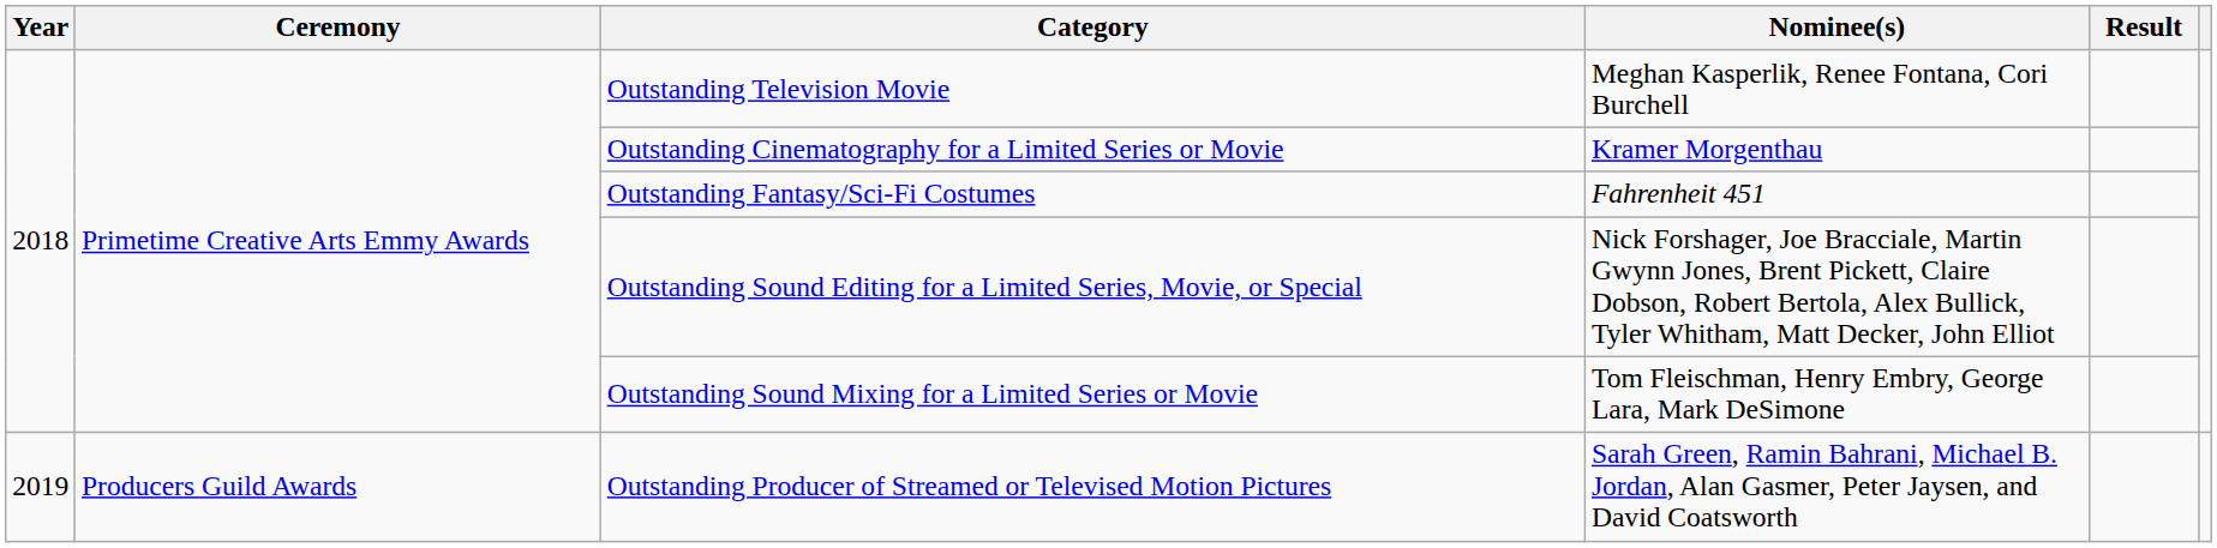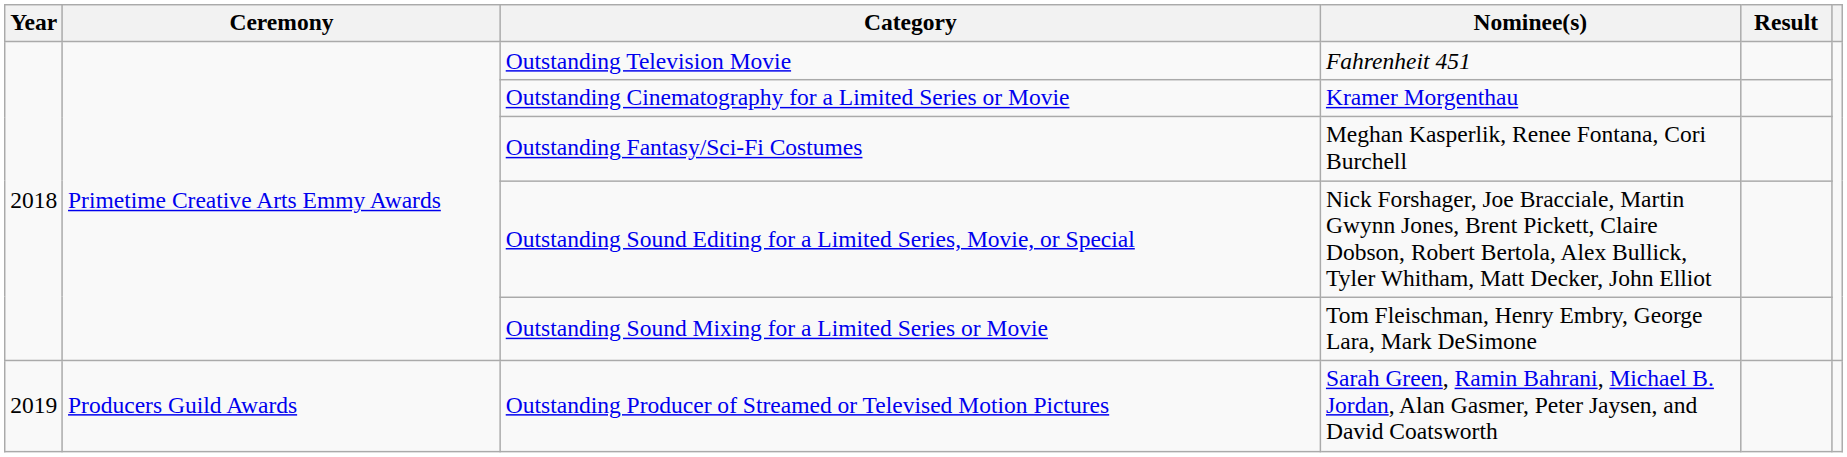 <table class="wikitable sortable plainrowheaders" style="width:99%;">
 <tr>
 <th width="3%">Year</th>
 <th width="24%">Ceremony</th>
 <th width="45%">Category</th>
 <th width="23%">Nominee(s)</th>
 <th width="6%">Result</th>
 <th scope="col" class="unsortable" width="3%"></th>
 </tr>
 <tr>
 <td rowspan="5">2018</td>
 <td rowspan="5"><a href='#'>Primetime Creative Arts Emmy Awards</a></td>
 <td><a href='#'>Outstanding Television Movie</a></td>
-<td>Meghan Kasperlik, Renee Fontana, Cori Burchell</td>
+<td><em>Fahrenheit 451</em></td>
 <td></td>
 <td rowspan="5" style="text-align:center;"></td>
 </tr>
 <tr>
 <td><a href='#'>Outstanding Cinematography for a Limited Series or Movie</a></td>
 <td><a href='#'>Kramer Morgenthau</a></td>
 <td></td>
 </tr>
 <tr>
 <td><a href='#'>Outstanding Fantasy/Sci-Fi Costumes</a></td>
-<td><em>Fahrenheit 451</em></td>
+<td>Meghan Kasperlik, Renee Fontana, Cori Burchell</td>
 <td></td>
 </tr>
 <tr>
 <td><a href='#'>Outstanding Sound Editing for a Limited Series, Movie, or Special</a></td>
 <td>Nick Forshager, Joe Bracciale, Martin Gwynn Jones, Brent Pickett, Claire Dobson, Robert Bertola, Alex Bullick, Tyler Whitham, Matt Decker, John Elliot</td>
 <td></td>
 </tr>
 <tr>
 <td><a href='#'>Outstanding Sound Mixing for a Limited Series or Movie</a></td>
 <td>Tom Fleischman, Henry Embry, George Lara, Mark DeSimone</td>
 <td></td>
 </tr>
 <tr>
 <td>2019</td>
 <td><a href='#'>Producers Guild Awards</a></td>
 <td><a href='#'>Outstanding Producer of Streamed or Televised Motion Pictures</a></td>
 <td><a href='#'>Sarah Green</a>, <a href='#'>Ramin Bahrani</a>, <a href='#'>Michael B. Jordan</a>, Alan Gasmer, Peter Jaysen, and David Coatsworth</td>
 <td></td>
 <td style="text-align:center;"></td>
 </tr>
 </table>
